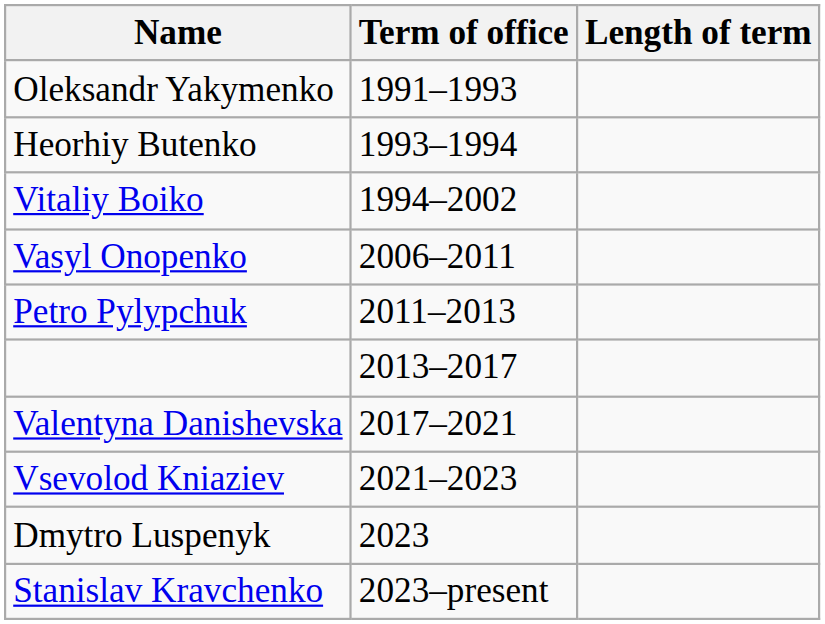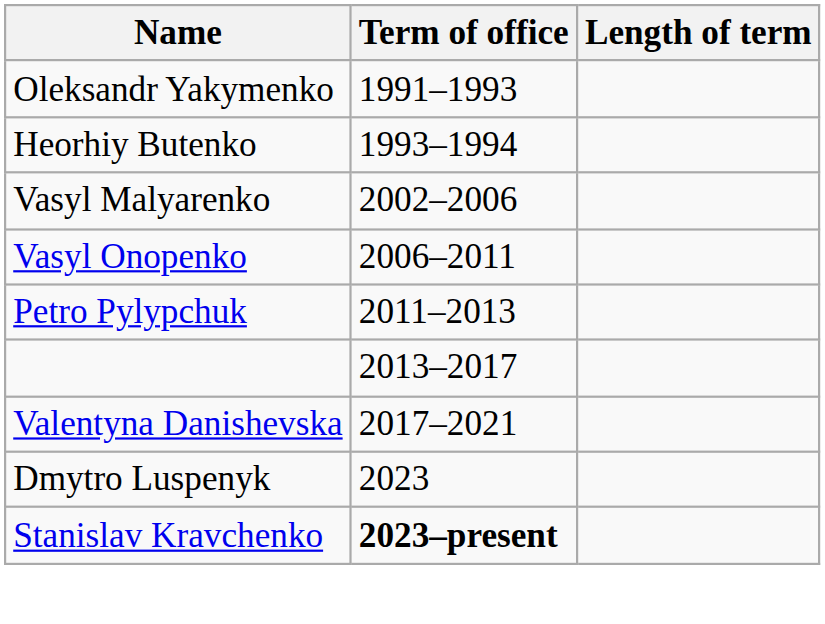 <table class="wikitable">
 <tr>
 <th>Name</th>
 <th>Term of office</th>
 <th>Length of term</th>
 </tr>
 <tr>
 <td>Oleksandr Yakymenko</td>
 <td>1991–1993</td>
 <td></td>
 </tr>
 <tr>
 <td>Heorhiy Butenko</td>
 <td>1993–1994</td>
 <td></td>
 </tr>
 <tr>
-<td><a href='#'>Vitaliy Boiko</a></td>
-<td>1994–2002</td>
+<td>Vasyl Malyarenko</td>
+<td>2002–2006</td>
 <td></td>
 </tr>
 <tr>
 <td><a href='#'>Vasyl Onopenko</a></td>
 <td>2006–2011</td>
 <td></td>
 </tr>
 <tr>
 <td><a href='#'>Petro Pylypchuk</a></td>
 <td>2011–2013</td>
 <td></td>
 </tr>
 <tr>
 <td></td>
 <td>2013–2017</td>
 <td></td>
 </tr>
 <tr>
 <td><a href='#'>Valentyna Danishevska</a></td>
 <td>2017–2021</td>
 <td></td>
 </tr>
 <tr>
-<td><a href='#'>Vsevolod Kniaziev</a></td>
-<td>2021–2023</td>
-<td></td>
-</tr>
-<tr>
 <td>Dmytro Luspenyk </td>
 <td>2023</td>
 <td></td>
 </tr>
 <tr>
 <td><a href='#'>Stanislav Kravchenko</a></td>
-<td>2023–present</td>
+<td><strong>2023–present</strong></td>
 <td></td>
 </tr>
 </table>
